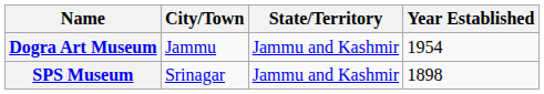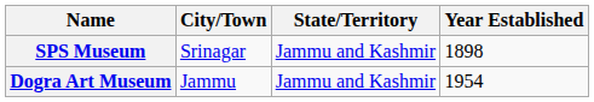 <table class="wikitable sortable">
 <tr>
 <th scope=col>Name</th>
 <th scope=col>City/Town</th>
 <th scope=col>State/Territory</th>
 <th scope=col>Year Established</th>
 </tr>
 <tr>
+<th scope=row><a href='#'>SPS Museum</a></th>
+<td><a href='#'>Srinagar</a></td>
+<td><a href='#'>Jammu and Kashmir</a></td>
+<td>1898</td>
+</tr>
+<tr>
 <th scope=row><a href='#'>Dogra Art Museum</a></th>
 <td><a href='#'>Jammu</a></td>
 <td><a href='#'>Jammu and Kashmir</a></td>
 <td>1954</td>
 </tr>
-<tr>
-<th scope=row><a href='#'>SPS Museum</a></th>
-<td><a href='#'>Srinagar</a></td>
-<td><a href='#'>Jammu and Kashmir</a></td>
-<td>1898</td>
-</tr>
 </table>
